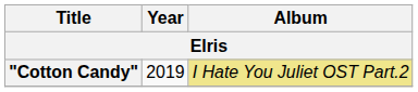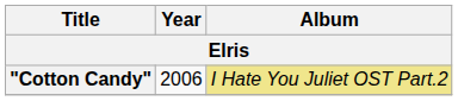 <table class="wikitable plainrowheaders" style="text-align:center;">
 <tr>
 <th scope="col">Title</th>
 <th scope="col">Year</th>
 <th scope="col">Album</th>
 </tr>
 <tr>
 <th colspan="5">Elris</th>
 </tr>
 <tr>
 <th scope="row">"Cotton Candy" </th>
-<td>2019</td>
+<td>2006</td>
 <td style="background: khaki;"><em>I Hate You Juliet OST Part.2</em></td>
 </tr>
 <tr>
 </tr>
 </table>
